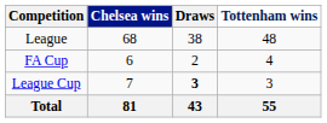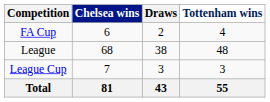 <table class="wikitable" style="text-align: center">
 <tr>
 <th>Competition</th>
 <th style="background:#001489; color:white">Chelsea wins</th>
 <th>Draws</th>
 <th style="background:#FFFFFF; color:#001C58">Tottenham wins</th>
 </tr>
 <tr>
+<td><a href='#'>FA Cup</a></td>
+<td>6</td>
+<td>2</td>
+<td>4</td>
+</tr>
+<tr>
 <td>League</td>
 <td>68</td>
 <td>38</td>
 <td>48</td>
 </tr>
 <tr>
-<td><a href='#'>FA Cup</a></td>
-<td>6</td>
-<td>2</td>
-<td>4</td>
-</tr>
-<tr>
 <td><a href='#'>League Cup</a></td>
 <td>7</td>
-<td><strong>3</strong></td>
+<td>3</td>
 <td>3</td>
 </tr>
 <tr class="sortbottom">
 <th>Total</th>
 <th>81</th>
 <th>43</th>
 <th>55</th>
 </tr>
 </table>
